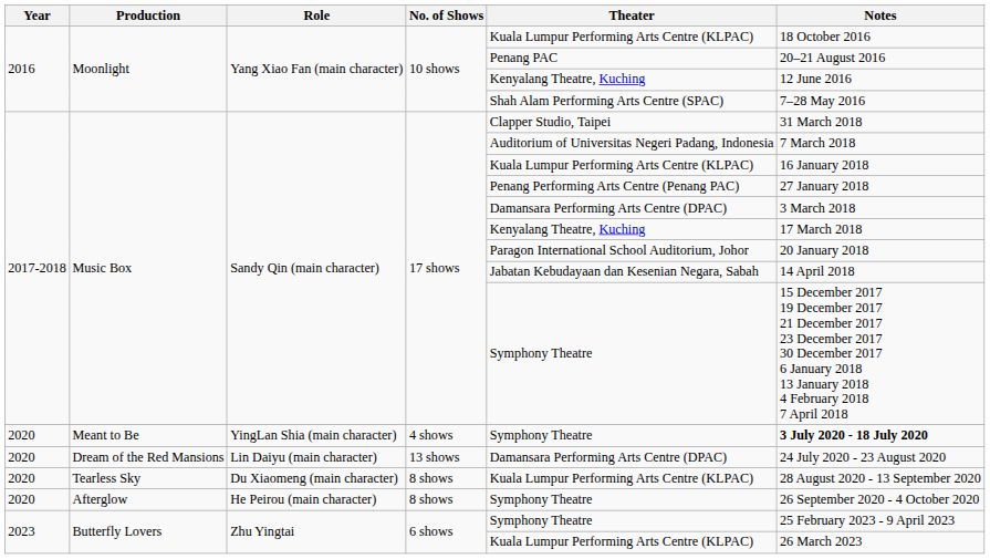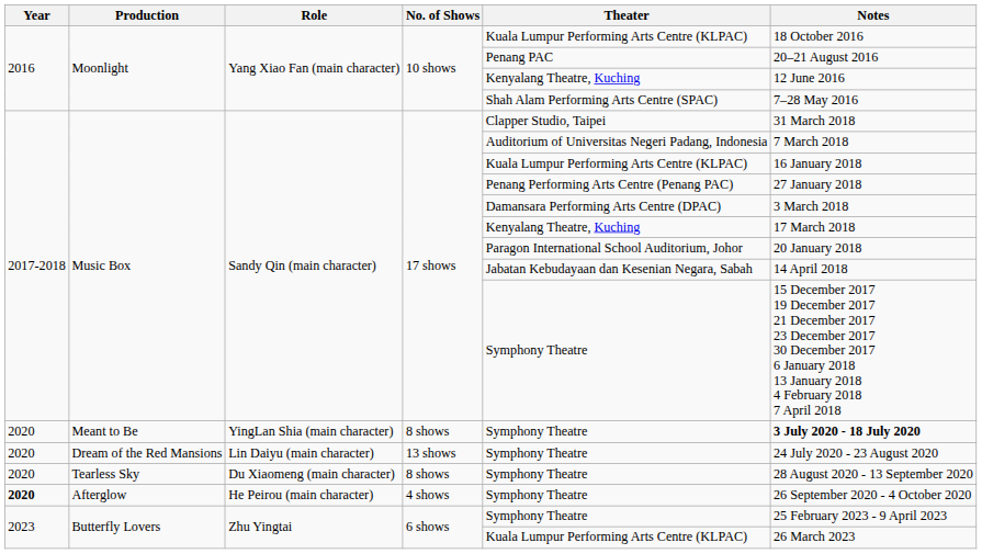 <table class="wikitable">
 <tr>
 <th>Year</th>
 <th>Production</th>
 <th>Role</th>
 <th>No. of Shows</th>
 <th>Theater</th>
 <th>Notes</th>
 </tr>
 <tr>
 <td rowspan="4">2016</td>
 <td rowspan="4">Moonlight</td>
 <td rowspan="4">Yang Xiao Fan (main character)</td>
 <td rowspan="4">10 shows</td>
 <td>Kuala Lumpur Performing Arts Centre (KLPAC)</td>
 <td>18 October 2016</td>
 </tr>
 <tr>
 <td>Penang PAC</td>
 <td>20–21 August 2016</td>
 </tr>
 <tr>
 <td>Kenyalang Theatre, <a href='#'>Kuching</a></td>
 <td>12 June 2016</td>
 </tr>
 <tr>
 <td>Shah Alam Performing Arts Centre (SPAC)</td>
 <td>7–28 May 2016</td>
 </tr>
 <tr>
 <td rowspan="9">2017-2018</td>
 <td rowspan="9">Music Box</td>
 <td rowspan="9">Sandy Qin (main character)</td>
 <td rowspan="9">17 shows</td>
 <td>Clapper Studio, Taipei</td>
 <td>31 March 2018</td>
 </tr>
 <tr>
 <td>Auditorium of Universitas Negeri Padang, Indonesia</td>
 <td>7 March 2018</td>
 </tr>
 <tr>
 <td>Kuala Lumpur Performing Arts Centre (KLPAC)</td>
 <td>16 January 2018</td>
 </tr>
 <tr>
 <td>Penang Performing Arts Centre (Penang PAC)</td>
 <td>27 January 2018</td>
 </tr>
 <tr>
 <td>Damansara Performing Arts Centre (DPAC)</td>
 <td>3 March 2018</td>
 </tr>
 <tr>
 <td>Kenyalang Theatre, <a href='#'>Kuching</a></td>
 <td>17 March 2018</td>
 </tr>
 <tr>
 <td>Paragon International School Auditorium,  Johor</td>
 <td>20 January 2018</td>
 </tr>
 <tr>
 <td>Jabatan Kebudayaan dan Kesenian Negara, Sabah</td>
 <td>14 April 2018</td>
 </tr>
 <tr>
 <td>Symphony Theatre</td>
 <td>15 December 2017<br>19 December 2017<br>21 December 2017<br>23 December 2017<br>30 December 2017<br>6 January 2018<br>13 January 2018<br>4 February 2018<br>7 April 2018</td>
 </tr>
 <tr>
 <td>2020</td>
 <td>Meant to Be</td>
 <td>YingLan Shia (main character)</td>
-<td>4 shows</td>
+<td>8 shows</td>
 <td>Symphony Theatre</td>
 <td><strong>3 July 2020 - 18 July 2020</strong></td>
 </tr>
 <tr>
 <td>2020</td>
 <td>Dream of the Red Mansions</td>
 <td>Lin Daiyu (main character)</td>
 <td>13 shows</td>
-<td>Damansara Performing Arts Centre (DPAC)</td>
+<td>Symphony Theatre</td>
 <td>24 July 2020 - 23 August 2020</td>
 </tr>
 <tr>
 <td>2020</td>
 <td>Tearless Sky</td>
 <td>Du Xiaomeng (main character)</td>
 <td>8 shows</td>
-<td>Kuala Lumpur Performing Arts Centre (KLPAC)</td>
+<td>Symphony Theatre</td>
 <td>28 August 2020 - 13 September 2020</td>
 </tr>
 <tr>
-<td>2020</td>
+<td><strong>2020</strong></td>
 <td>Afterglow</td>
 <td>He Peirou (main character)</td>
-<td>8 shows</td>
+<td>4 shows</td>
 <td>Symphony Theatre</td>
 <td>26 September 2020 - 4 October 2020</td>
 </tr>
 <tr>
 <td rowspan="2">2023</td>
 <td rowspan="2">Butterfly Lovers</td>
 <td rowspan="2">Zhu Yingtai</td>
 <td rowspan="2">6 shows</td>
 <td>Symphony Theatre</td>
 <td>25 February 2023 - 9 April 2023</td>
 </tr>
 <tr>
 <td>Kuala Lumpur Performing Arts Centre (KLPAC)</td>
 <td>26 March 2023</td>
 </tr>
 </table>
